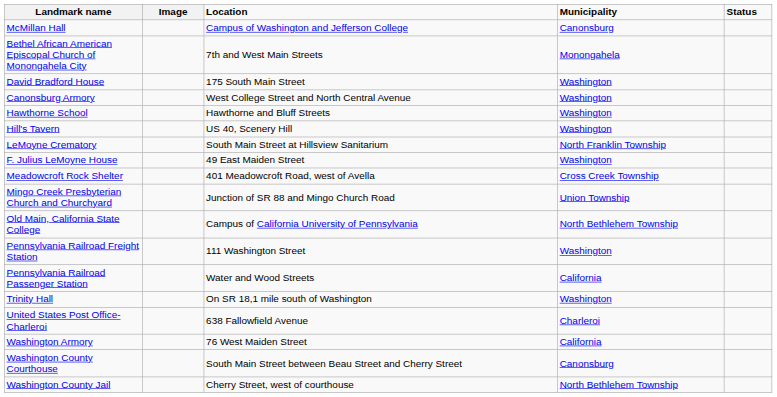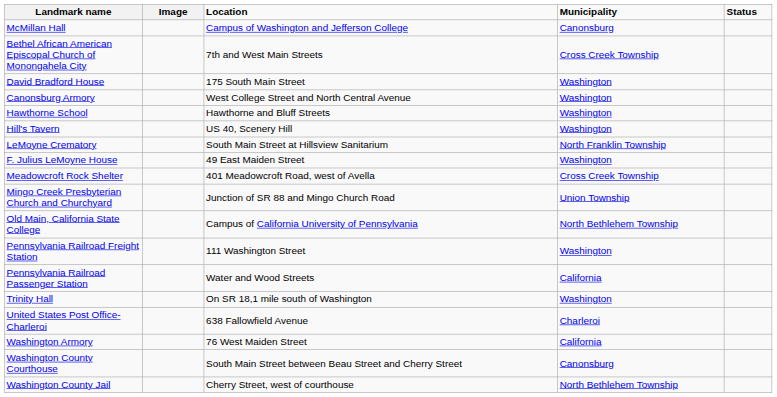 <table class="wikitable sortable" style="width:98%">
 <tr>
 <th width = 18%><strong>Landmark name</strong></th>
 <th width = 8% class="unsortable"><strong>Image</strong></th>
 <td><strong>Location</strong></td>
 <td><strong>Municipality</strong></td>
 <td><strong>Status</strong></td>
 </tr>
 <tr>
 <td><a href='#'>McMillan Hall</a></td>
 <td></td>
 <td><a href='#'>Campus of Washington and Jefferson College</a></td>
 <td><a href='#'>Canonsburg</a></td>
 <td></td>
 </tr>
 <tr>
 <td><a href='#'>Bethel African American Episcopal Church of Monongahela City</a></td>
 <td></td>
 <td>7th and West Main Streets</td>
-<td><a href='#'>Monongahela</a></td>
+<td><a href='#'>Cross Creek Township</a></td>
 <td></td>
 </tr>
 <tr>
 <td><a href='#'>David Bradford House</a></td>
 <td></td>
 <td>175 South Main Street</td>
 <td><a href='#'>Washington</a></td>
 <td></td>
 </tr>
 <tr>
 <td><a href='#'>Canonsburg Armory</a></td>
 <td></td>
 <td>West College Street and North Central Avenue</td>
 <td><a href='#'>Washington</a></td>
 <td></td>
 </tr>
 <tr>
 <td><a href='#'>Hawthorne School</a></td>
 <td></td>
 <td>Hawthorne and Bluff Streets</td>
 <td><a href='#'>Washington</a></td>
 <td></td>
 </tr>
 <tr>
 <td><a href='#'>Hill's Tavern</a></td>
 <td></td>
 <td>US 40, Scenery Hill</td>
 <td><a href='#'>Washington</a></td>
 <td></td>
 </tr>
 <tr>
 <td><a href='#'>LeMoyne Crematory</a></td>
 <td></td>
 <td>South Main Street at Hillsview Sanitarium</td>
 <td><a href='#'>North Franklin Township</a></td>
 <td></td>
 </tr>
 <tr>
 <td><a href='#'>F. Julius LeMoyne House</a></td>
 <td></td>
 <td>49 East Maiden Street</td>
 <td><a href='#'>Washington</a></td>
 <td></td>
 </tr>
 <tr>
 <td><a href='#'>Meadowcroft Rock Shelter</a></td>
 <td></td>
 <td>401 Meadowcroft Road, west of Avella</td>
 <td><a href='#'>Cross Creek Township</a></td>
 <td></td>
 </tr>
 <tr>
 <td><a href='#'>Mingo Creek Presbyterian Church and Churchyard</a></td>
 <td></td>
 <td>Junction of SR 88 and Mingo Church Road</td>
 <td><a href='#'>Union Township</a></td>
 <td></td>
 </tr>
 <tr>
 <td><a href='#'>Old Main, California State College</a></td>
 <td></td>
 <td>Campus of <a href='#'>California University of Pennsylvania</a></td>
 <td><a href='#'>North Bethlehem Township</a></td>
 <td></td>
 </tr>
 <tr>
 <td><a href='#'>Pennsylvania Railroad Freight Station</a></td>
 <td></td>
 <td>111 Washington Street</td>
 <td><a href='#'>Washington</a></td>
 <td></td>
 </tr>
 <tr>
 <td><a href='#'>Pennsylvania Railroad Passenger Station</a></td>
 <td></td>
 <td>Water and Wood Streets</td>
 <td><a href='#'>California</a></td>
 <td></td>
 </tr>
 <tr>
 <td><a href='#'>Trinity Hall</a></td>
 <td></td>
 <td>On SR 18,1 mile south of Washington</td>
 <td><a href='#'>Washington</a></td>
 <td></td>
 </tr>
 <tr>
 <td><a href='#'>United States Post Office-Charleroi</a></td>
 <td></td>
 <td>638 Fallowfield Avenue</td>
 <td><a href='#'>Charleroi</a></td>
 <td></td>
 </tr>
 <tr>
 <td><a href='#'>Washington Armory</a></td>
 <td></td>
 <td>76 West Maiden Street</td>
 <td><a href='#'>California</a></td>
 <td></td>
 </tr>
 <tr>
 <td><a href='#'>Washington County Courthouse</a></td>
 <td></td>
 <td>South Main Street between Beau Street and Cherry Street</td>
 <td><a href='#'>Canonsburg</a></td>
 <td></td>
 </tr>
 <tr>
 <td><a href='#'>Washington County Jail</a></td>
 <td></td>
 <td>Cherry Street, west of courthouse</td>
 <td><a href='#'>North Bethlehem Township</a></td>
 <td></td>
 </tr>
 </table>
